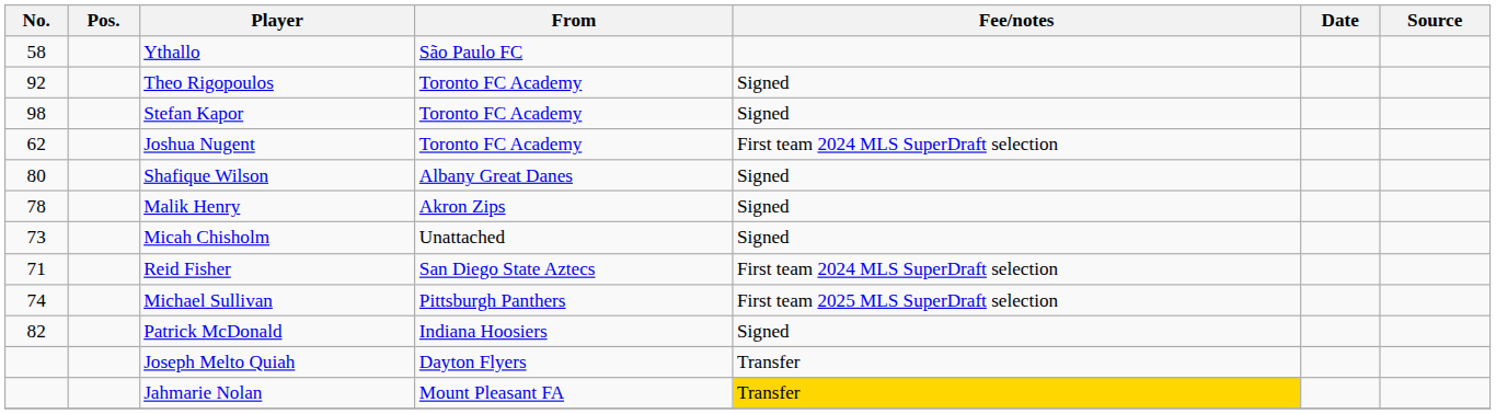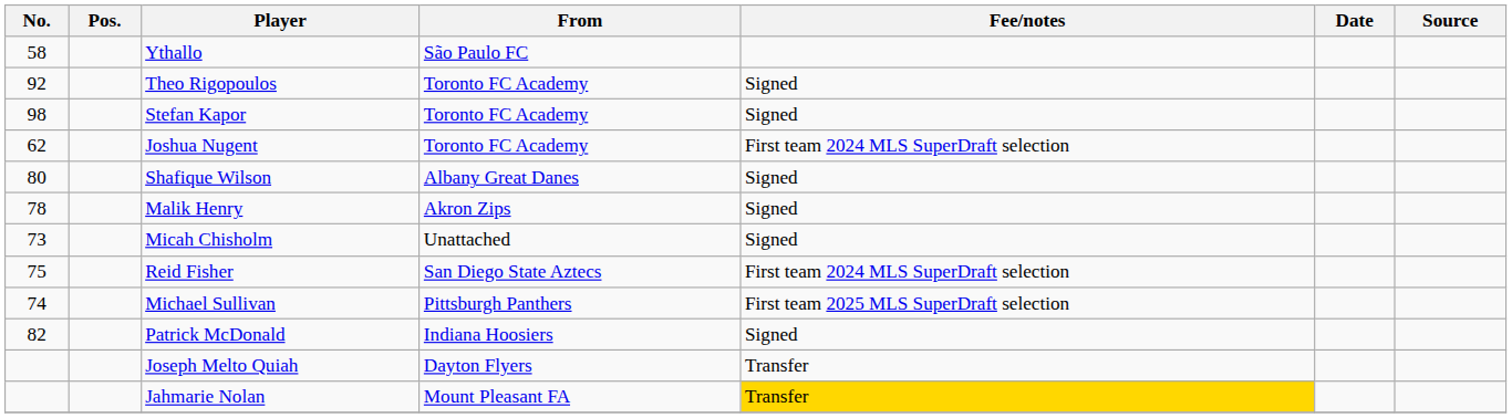 <table class="wikitable sortable" style=" font-size:95%; width:95%; text-align:left;">
 <tr>
 <th>No.</th>
 <th>Pos.</th>
 <th>Player</th>
 <th>From</th>
 <th>Fee/notes</th>
 <th>Date</th>
 <th>Source</th>
 </tr>
 <tr>
 <td align=center>58</td>
 <td align=center></td>
 <td> <a href='#'>Ythallo</a></td>
 <td> <a href='#'>São Paulo FC</a></td>
 <td></td>
 <td></td>
 <td></td>
 </tr>
 <tr>
 <td align=center>92</td>
 <td align=center></td>
 <td> <a href='#'>Theo Rigopoulos</a></td>
 <td> <a href='#'>Toronto FC Academy</a></td>
 <td>Signed</td>
 <td></td>
 <td></td>
 </tr>
 <tr>
 <td align=center>98</td>
 <td align=center></td>
 <td> <a href='#'>Stefan Kapor</a></td>
 <td> <a href='#'>Toronto FC Academy</a></td>
 <td>Signed</td>
 <td></td>
 <td></td>
 </tr>
 <tr>
 <td align=center>62</td>
 <td align=center></td>
 <td> <a href='#'>Joshua Nugent</a></td>
 <td> <a href='#'>Toronto FC Academy</a></td>
 <td>First team <a href='#'>2024 MLS SuperDraft</a> selection</td>
 <td></td>
 <td></td>
 </tr>
 <tr>
 <td align=center>80</td>
 <td align=center></td>
 <td> <a href='#'>Shafique Wilson</a></td>
 <td> <a href='#'>Albany Great Danes</a></td>
 <td>Signed</td>
 <td></td>
 <td></td>
 </tr>
 <tr>
 <td align=center>78</td>
 <td align=center></td>
 <td> <a href='#'>Malik Henry</a></td>
 <td> <a href='#'>Akron Zips</a></td>
 <td>Signed</td>
 <td></td>
 <td></td>
 </tr>
 <tr>
 <td align=center>73</td>
 <td align=center></td>
 <td> <a href='#'>Micah Chisholm</a></td>
 <td>Unattached</td>
 <td>Signed</td>
 <td></td>
 <td></td>
 </tr>
 <tr>
-<td align=center>71</td>
+<td align=center>75</td>
 <td align=center></td>
 <td> <a href='#'>Reid Fisher</a></td>
 <td> <a href='#'>San Diego State Aztecs</a></td>
 <td>First team <a href='#'>2024 MLS SuperDraft</a> selection</td>
 <td></td>
 <td></td>
 </tr>
 <tr>
 <td align=center>74</td>
 <td align=center></td>
 <td> <a href='#'>Michael Sullivan</a></td>
 <td> <a href='#'>Pittsburgh Panthers</a></td>
 <td>First team <a href='#'>2025 MLS SuperDraft</a> selection</td>
 <td></td>
 <td></td>
 </tr>
 <tr>
 <td align=center>82</td>
 <td align=center></td>
 <td> <a href='#'>Patrick McDonald</a></td>
 <td> <a href='#'>Indiana Hoosiers</a></td>
 <td>Signed</td>
 <td></td>
 <td></td>
 </tr>
 <tr>
 <td align=center></td>
 <td align=center></td>
 <td> <a href='#'>Joseph Melto Quiah</a></td>
 <td> <a href='#'>Dayton Flyers</a></td>
 <td>Transfer</td>
 <td></td>
 <td></td>
 </tr>
 <tr>
 <td align=center></td>
 <td align=center></td>
 <td> <a href='#'>Jahmarie Nolan</a></td>
 <td> <a href='#'>Mount Pleasant FA</a></td>
 <td style="background: gold;">Transfer</td>
 <td></td>
 <td></td>
 </tr>
 <tr>
 </tr>
 </table>
